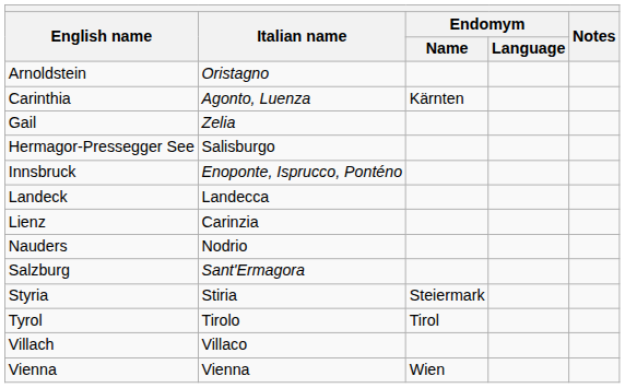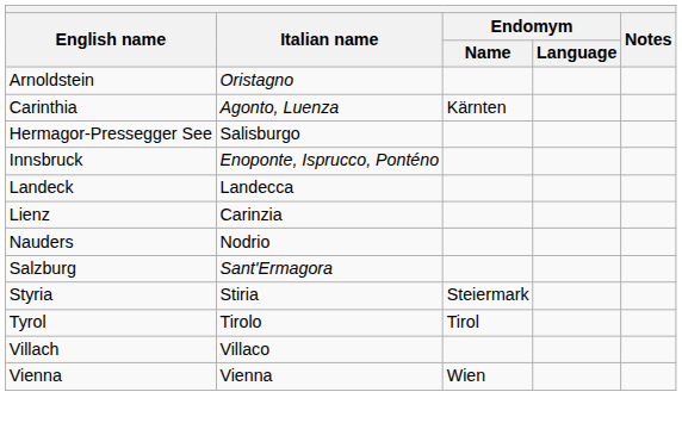 <table class="wikitable sortable">
 <tr>
 <th colspan="5"></th>
 </tr>
 <tr>
 <th rowspan="2">English name</th>
 <th rowspan="2">Italian name</th>
 <th colspan="2">Endomym</th>
 <th rowspan="2">Notes</th>
 </tr>
 <tr>
 <th>Name</th>
 <th>Language</th>
 </tr>
 <tr>
 <td>Arnoldstein</td>
 <td><em>Oristagno</em></td>
 <td></td>
 <td></td>
 <td></td>
 </tr>
 <tr>
 <td>Carinthia</td>
 <td><em>Agonto, Luenza</em></td>
 <td>Kärnten</td>
-<td></td>
-<td></td>
-</tr>
-<tr>
-<td>Gail</td>
-<td><em>Zelia</em></td>
-<td></td>
 <td></td>
 <td></td>
 </tr>
 <tr>
 <td>Hermagor-Pressegger See</td>
 <td>Salisburgo</td>
 <td></td>
 <td></td>
 <td></td>
 </tr>
 <tr>
 <td>Innsbruck</td>
 <td><em>Enoponte, Isprucco, Ponténo</em></td>
 <td></td>
 <td></td>
 <td></td>
 </tr>
 <tr>
 <td>Landeck</td>
 <td>Landecca</td>
 <td></td>
 <td></td>
 <td></td>
 </tr>
 <tr>
 <td>Lienz</td>
 <td>Carinzia</td>
 <td></td>
 <td></td>
 <td></td>
 </tr>
 <tr>
 <td>Nauders</td>
 <td>Nodrio</td>
 <td></td>
 <td></td>
 <td></td>
 </tr>
 <tr>
 <td>Salzburg</td>
 <td><em>Sant'Ermagora</em></td>
 <td></td>
 <td></td>
 <td></td>
 </tr>
 <tr>
 <td>Styria</td>
 <td>Stiria</td>
 <td>Steiermark</td>
 <td></td>
 <td></td>
 </tr>
 <tr>
 <td>Tyrol</td>
 <td>Tirolo</td>
 <td>Tirol</td>
 <td></td>
 <td></td>
 </tr>
 <tr>
 <td>Villach</td>
 <td>Villaco</td>
 <td></td>
 <td></td>
 <td></td>
 </tr>
 <tr>
 <td>Vienna</td>
 <td>Vienna</td>
 <td>Wien</td>
 <td></td>
 <td></td>
 </tr>
 </table>
